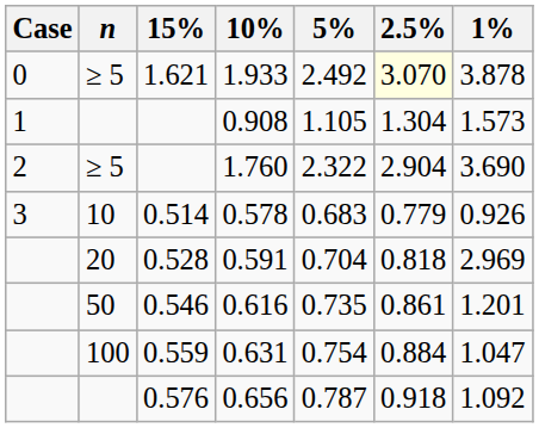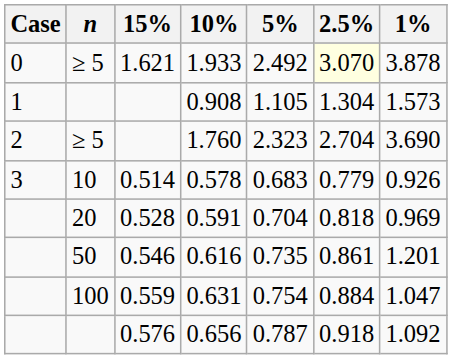 <table class="wikitable">
 <tr>
 <th>Case</th>
 <th><em>n</em></th>
 <th>15%</th>
 <th>10%</th>
 <th>5%</th>
 <th>2.5%</th>
 <th>1%</th>
 </tr>
 <tr>
 <td>0</td>
 <td>≥ 5</td>
 <td>1.621</td>
 <td>1.933</td>
 <td>2.492</td>
 <td style="background: lightyellow;">3.070</td>
 <td>3.878</td>
 </tr>
 <tr>
 <td>1</td>
 <td></td>
 <td></td>
 <td>0.908</td>
 <td>1.105</td>
 <td>1.304</td>
 <td>1.573</td>
 </tr>
 <tr>
 <td>2</td>
 <td>≥ 5</td>
 <td></td>
 <td>1.760</td>
-<td>2.322</td>
-<td>2.904</td>
+<td>2.323</td>
+<td>2.704</td>
 <td>3.690</td>
 </tr>
 <tr>
 <td>3</td>
 <td>10</td>
 <td>0.514</td>
 <td>0.578</td>
 <td>0.683</td>
 <td>0.779</td>
 <td>0.926</td>
 </tr>
 <tr>
 <td></td>
 <td>20</td>
 <td>0.528</td>
 <td>0.591</td>
 <td>0.704</td>
 <td>0.818</td>
-<td>2.969</td>
+<td>0.969</td>
 </tr>
 <tr>
 <td></td>
 <td>50</td>
 <td>0.546</td>
 <td>0.616</td>
 <td>0.735</td>
 <td>0.861</td>
 <td>1.201</td>
 </tr>
 <tr>
 <td></td>
 <td>100</td>
 <td>0.559</td>
 <td>0.631</td>
 <td>0.754</td>
 <td>0.884</td>
 <td>1.047</td>
 </tr>
 <tr>
 <td></td>
 <td></td>
 <td>0.576</td>
 <td>0.656</td>
 <td>0.787</td>
 <td>0.918</td>
 <td>1.092</td>
 </tr>
 </table>
